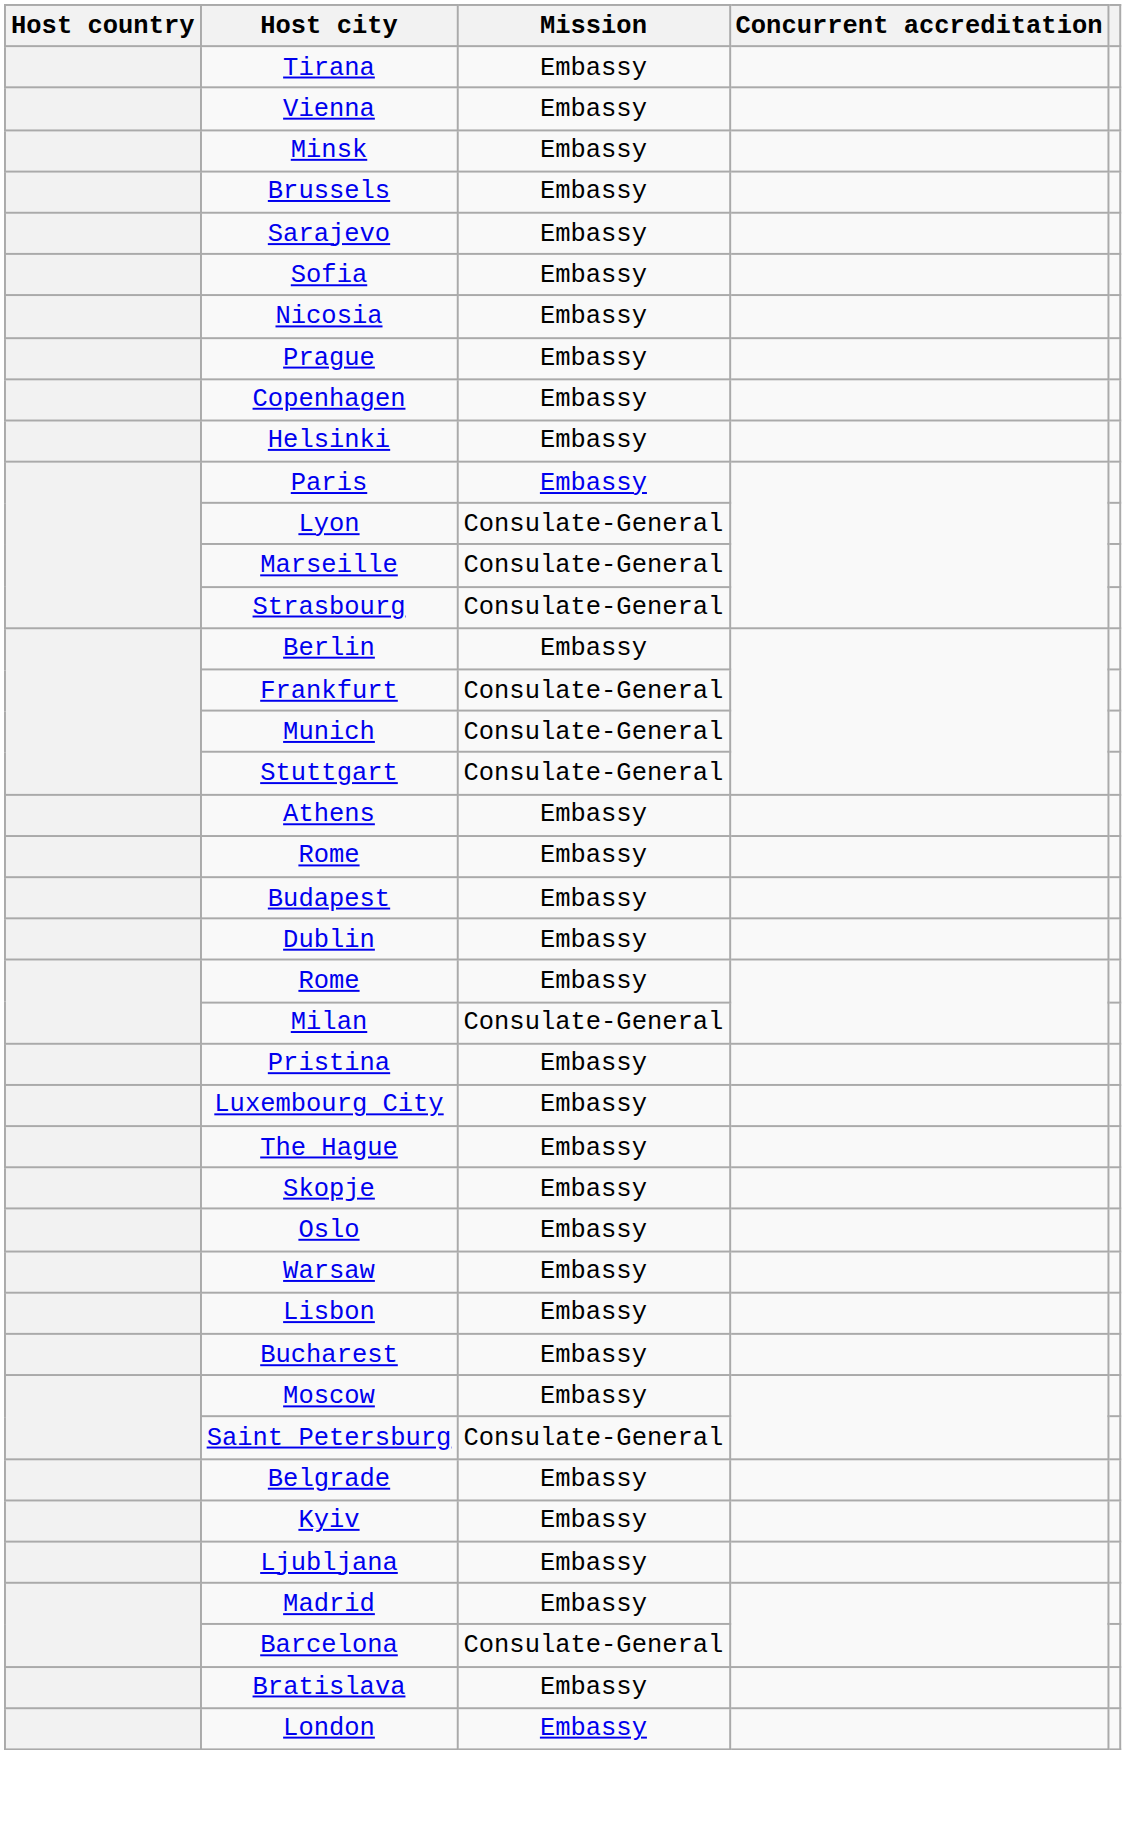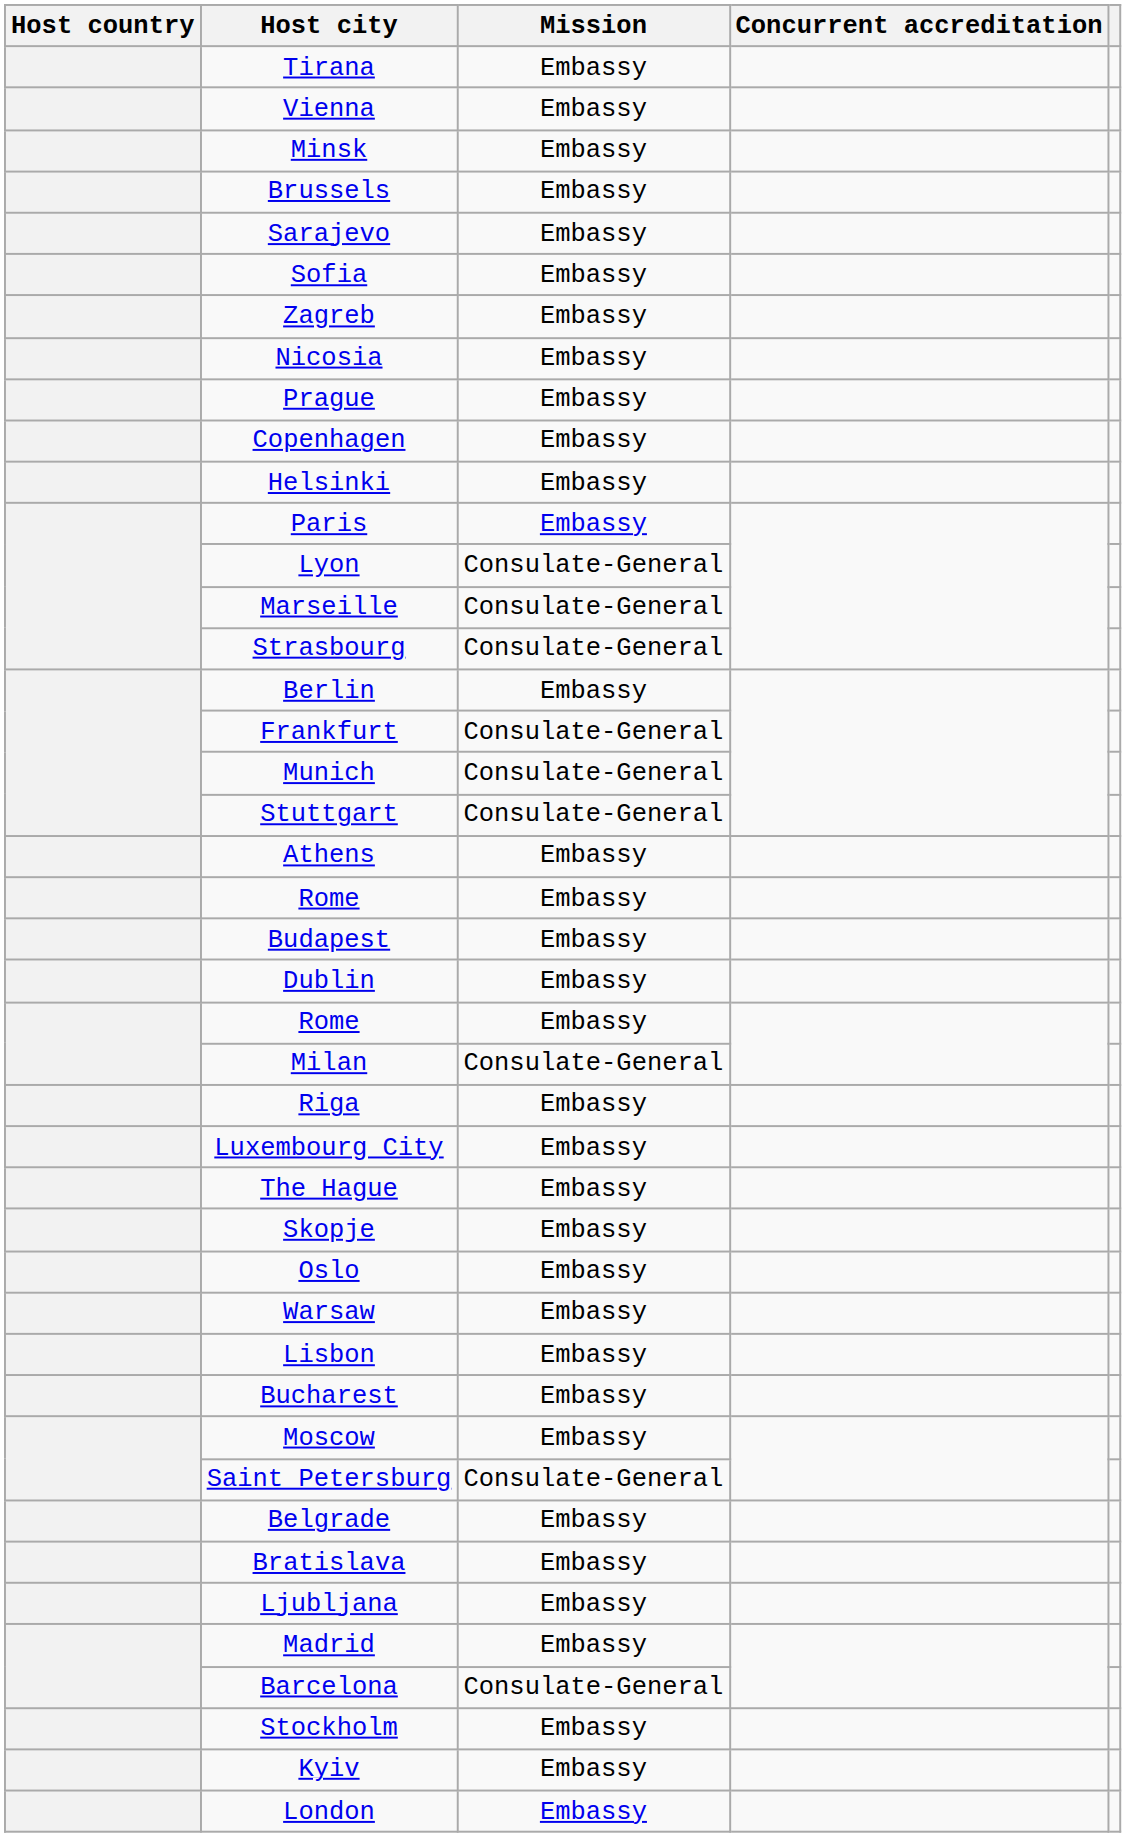 <table class="wikitable plainrowheaders" style="text-align:center;">
 <tr>
 <th scope="col">Host country</th>
 <th scope="col">Host city</th>
 <th scope="col">Mission</th>
 <th scope="col">Concurrent accreditation</th>
 <th scope="col"></th>
 </tr>
 <tr>
 <th scope="row"></th>
 <td><a href='#'>Tirana</a></td>
 <td>Embassy</td>
 <td></td>
 <td></td>
 </tr>
 <tr>
 <th scope="row"></th>
 <td><a href='#'>Vienna</a></td>
 <td>Embassy</td>
 <td></td>
 <td></td>
 </tr>
 <tr>
 <th scope="row"></th>
 <td><a href='#'>Minsk</a></td>
 <td>Embassy</td>
 <td></td>
 <td></td>
 </tr>
 <tr>
 <th scope="row"></th>
 <td><a href='#'>Brussels</a></td>
 <td>Embassy</td>
 <td></td>
 <td></td>
 </tr>
 <tr>
 <th scope="row"></th>
 <td><a href='#'>Sarajevo</a></td>
 <td>Embassy</td>
 <td></td>
 <td></td>
 </tr>
 <tr>
 <th scope="row"></th>
 <td><a href='#'>Sofia</a></td>
+<td>Embassy</td>
+<td></td>
+<td></td>
+</tr>
+<tr>
+<th scope="row"></th>
+<td><a href='#'>Zagreb</a></td>
 <td>Embassy</td>
 <td></td>
 <td></td>
 </tr>
 <tr>
 <th scope="row"></th>
 <td><a href='#'>Nicosia</a></td>
 <td>Embassy</td>
 <td></td>
 <td></td>
 </tr>
 <tr>
 <th scope="row"></th>
 <td><a href='#'>Prague</a></td>
 <td>Embassy</td>
 <td></td>
 <td></td>
 </tr>
 <tr>
 <th scope="row"></th>
 <td><a href='#'>Copenhagen</a></td>
 <td>Embassy</td>
 <td></td>
 <td></td>
 </tr>
 <tr>
 <th scope="row"></th>
 <td><a href='#'>Helsinki</a></td>
 <td>Embassy</td>
 <td></td>
 <td></td>
 </tr>
 <tr>
 <th scope="row" rowspan="4"></th>
 <td><a href='#'>Paris</a></td>
 <td><a href='#'>Embassy</a></td>
 <td rowspan="4"></td>
 <td></td>
 </tr>
 <tr>
 <td><a href='#'>Lyon</a></td>
 <td>Consulate-General</td>
 <td></td>
 </tr>
 <tr>
 <td><a href='#'>Marseille</a></td>
 <td>Consulate-General</td>
 <td></td>
 </tr>
 <tr>
 <td><a href='#'>Strasbourg</a></td>
 <td>Consulate-General</td>
 <td></td>
 </tr>
 <tr>
 <th scope="row" rowspan="4"></th>
 <td><a href='#'>Berlin</a></td>
 <td>Embassy</td>
 <td rowspan="4"></td>
 <td></td>
 </tr>
 <tr>
 <td><a href='#'>Frankfurt</a></td>
 <td>Consulate-General</td>
 <td></td>
 </tr>
 <tr>
 <td><a href='#'>Munich</a></td>
 <td>Consulate-General</td>
 <td></td>
 </tr>
 <tr>
 <td><a href='#'>Stuttgart</a></td>
 <td>Consulate-General</td>
 <td></td>
 </tr>
 <tr>
 <th scope="row"></th>
 <td><a href='#'>Athens</a></td>
 <td>Embassy</td>
 <td></td>
 <td></td>
 </tr>
 <tr>
 <th scope="row"></th>
 <td><a href='#'>Rome</a></td>
 <td>Embassy</td>
 <td></td>
 <td></td>
 </tr>
 <tr>
 <th scope="row"></th>
 <td><a href='#'>Budapest</a></td>
 <td>Embassy</td>
 <td></td>
 <td></td>
 </tr>
 <tr>
 <th scope="row"></th>
 <td><a href='#'>Dublin</a></td>
 <td>Embassy</td>
 <td></td>
 <td></td>
 </tr>
 <tr>
 <th scope="row" rowspan="2"></th>
 <td><a href='#'>Rome</a></td>
 <td>Embassy</td>
 <td rowspan="2"></td>
 <td></td>
 </tr>
 <tr>
 <td><a href='#'>Milan</a></td>
 <td>Consulate-General</td>
 <td></td>
 </tr>
 <tr>
 <th scope="row"></th>
-<td><a href='#'>Pristina</a></td>
+<td><a href='#'>Riga</a></td>
 <td>Embassy</td>
 <td></td>
 <td></td>
 </tr>
 <tr>
 <th scope="row"></th>
 <td><a href='#'>Luxembourg City</a></td>
 <td>Embassy</td>
 <td></td>
 <td></td>
 </tr>
 <tr>
 <th scope="row"></th>
 <td><a href='#'>The Hague</a></td>
 <td>Embassy</td>
 <td></td>
 <td></td>
 </tr>
 <tr>
 <th scope="row"></th>
 <td><a href='#'>Skopje</a></td>
 <td>Embassy</td>
 <td></td>
 <td></td>
 </tr>
 <tr>
 <th scope="row"></th>
 <td><a href='#'>Oslo</a></td>
 <td>Embassy</td>
 <td></td>
 <td></td>
 </tr>
 <tr>
 <th scope="row"></th>
 <td><a href='#'>Warsaw</a></td>
 <td>Embassy</td>
 <td></td>
 <td></td>
 </tr>
 <tr>
 <th scope="row"></th>
 <td><a href='#'>Lisbon</a></td>
 <td>Embassy</td>
 <td></td>
 <td></td>
 </tr>
 <tr>
 <th scope="row"></th>
 <td><a href='#'>Bucharest</a></td>
 <td>Embassy</td>
 <td></td>
 <td></td>
 </tr>
 <tr>
 <th scope="row" rowspan="2"></th>
 <td><a href='#'>Moscow</a></td>
 <td>Embassy</td>
 <td rowspan="2"></td>
 <td></td>
 </tr>
 <tr>
 <td><a href='#'>Saint Petersburg</a></td>
 <td>Consulate-General</td>
 <td></td>
 </tr>
 <tr>
 <th scope="row"></th>
 <td><a href='#'>Belgrade</a></td>
 <td>Embassy</td>
 <td></td>
 <td></td>
 </tr>
 <tr>
 <th scope="row"></th>
-<td><a href='#'>Kyiv</a></td>
+<td><a href='#'>Bratislava</a></td>
 <td>Embassy</td>
 <td></td>
 <td></td>
 </tr>
 <tr>
 <th scope="row"></th>
 <td><a href='#'>Ljubljana</a></td>
 <td>Embassy</td>
 <td></td>
 <td></td>
 </tr>
 <tr>
 <th scope="row" rowspan="2"></th>
 <td><a href='#'>Madrid</a></td>
 <td>Embassy</td>
 <td rowspan="2"></td>
 <td></td>
 </tr>
 <tr>
 <td><a href='#'>Barcelona</a></td>
 <td>Consulate-General</td>
 <td></td>
 </tr>
 <tr>
 <th scope="row"></th>
-<td><a href='#'>Bratislava</a></td>
+<td><a href='#'>Stockholm</a></td>
+<td>Embassy</td>
+<td></td>
+<td></td>
+</tr>
+<tr>
+<th scope="row"></th>
+<td><a href='#'>Kyiv</a></td>
 <td>Embassy</td>
 <td></td>
 <td></td>
 </tr>
 <tr>
 <th scope="row"></th>
 <td><a href='#'>London</a></td>
 <td><a href='#'>Embassy</a></td>
 <td></td>
 <td></td>
 </tr>
 </table>
